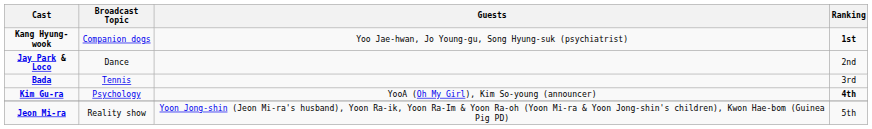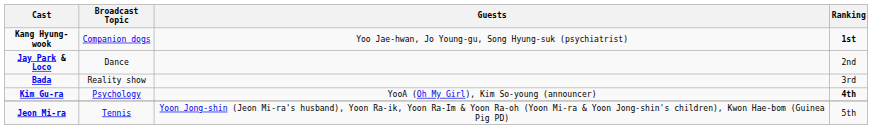 <table class="wikitable" style="font-size:90%;">
 <tr>
 <th>Cast</th>
 <th>Broadcast Topic</th>
 <th>Guests</th>
 <th>Ranking</th>
 </tr>
 <tr align="center">
 <td><strong>Kang Hyung-wook</strong></td>
 <td><a href='#'>Companion dogs</a></td>
 <td>Yoo Jae-hwan, Jo Young-gu, Song Hyung-suk (psychiatrist)</td>
 <td><strong>1st</strong></td>
 </tr>
 <tr align="center">
 <td><strong><a href='#'>Jay Park</a> & <a href='#'>Loco</a></strong></td>
 <td>Dance</td>
 <td></td>
 <td>2nd</td>
 </tr>
 <tr align="center">
 <td><strong><a href='#'>Bada</a></strong></td>
-<td><a href='#'>Tennis</a></td>
+<td>Reality show</td>
 <td></td>
 <td>3rd</td>
 </tr>
 <tr align="center">
 <td><strong><a href='#'>Kim Gu-ra</a></strong></td>
 <td><a href='#'>Psychology</a></td>
 <td>YooA (<a href='#'>Oh My Girl</a>), Kim So-young (announcer)</td>
 <td><strong>4th</strong></td>
 </tr>
 <tr>
 </tr>
 <tr align="center">
 <td><strong><a href='#'>Jeon Mi-ra</a></strong></td>
-<td>Reality show</td>
+<td><a href='#'>Tennis</a></td>
 <td><a href='#'>Yoon Jong-shin</a> (Jeon Mi-ra's husband), Yoon Ra-ik, Yoon Ra-Im & Yoon Ra-oh (Yoon Mi-ra & Yoon Jong-shin's children), Kwon Hae-bom (Guinea Pig PD)</td>
 <td>5th</td>
 </tr>
 </table>
